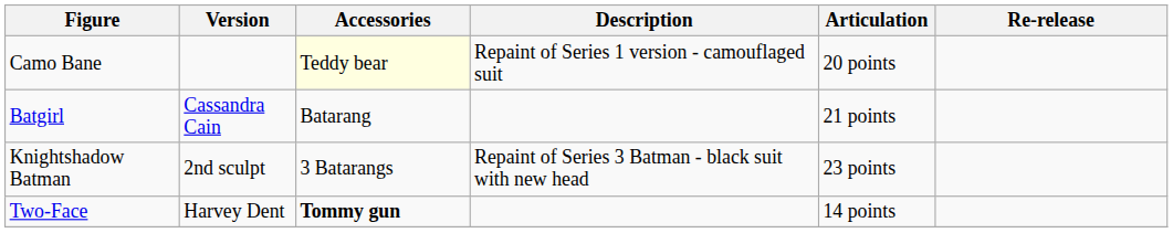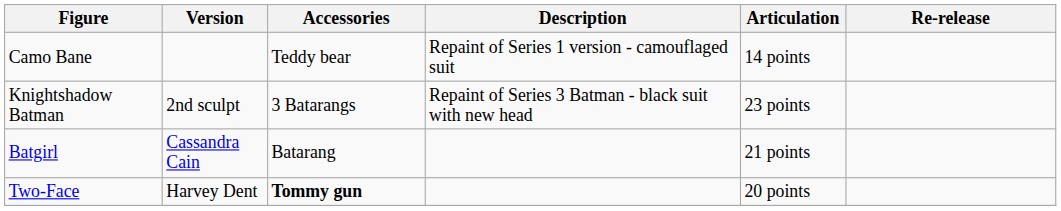 <table class="wikitable" width="75%">
 <tr>
 <th width=15%><strong>Figure</strong></th>
 <th width=10%><strong>Version</strong></th>
 <th width=15%><strong>Accessories</strong></th>
 <th width=30%><strong>Description</strong></th>
 <th width=10%><strong>Articulation</strong></th>
 <th width=20%><strong>Re-release</strong></th>
 </tr>
 <tr>
 <td>Camo Bane</td>
 <td></td>
-<td style="background: lightyellow;">Teddy bear</td>
+<td>Teddy bear</td>
 <td>Repaint of Series 1 version - camouflaged suit</td>
-<td>20 points</td>
+<td>14 points</td>
+<td></td>
+</tr>
+<tr>
+<td>Knightshadow Batman</td>
+<td>2nd sculpt</td>
+<td>3 Batarangs</td>
+<td>Repaint of Series 3 Batman - black suit with new head</td>
+<td>23 points</td>
 <td></td>
 </tr>
 <tr>
 <td><a href='#'>Batgirl</a></td>
 <td><a href='#'>Cassandra Cain</a></td>
 <td>Batarang</td>
 <td></td>
 <td>21 points</td>
 <td></td>
 </tr>
 <tr>
-<td>Knightshadow Batman</td>
-<td>2nd sculpt</td>
-<td>3 Batarangs</td>
-<td>Repaint of Series 3 Batman - black suit with new head</td>
-<td>23 points</td>
-<td></td>
-</tr>
-<tr>
 <td><a href='#'>Two-Face</a></td>
 <td>Harvey Dent</td>
 <td><strong>Tommy gun</strong></td>
 <td></td>
-<td>14 points</td>
+<td>20 points</td>
 <td></td>
 </tr>
 <tr>
 </tr>
 </table>
